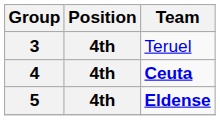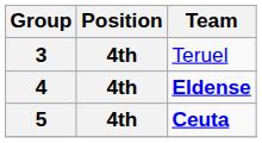 <table class="wikitable">
 <tr>
 <th>Group</th>
 <th>Position</th>
 <th>Team</th>
 </tr>
 <tr>
 <th>3</th>
 <th>4th</th>
 <td><a href='#'>Teruel</a></td>
 </tr>
 <tr>
 <th>4</th>
 <th>4th</th>
-<td><strong><a href='#'>Ceuta</a></strong></td>
+<td><strong><a href='#'>Eldense</a></strong></td>
 </tr>
 <tr>
 <th>5</th>
 <th>4th</th>
-<td><strong><a href='#'>Eldense</a></strong></td>
+<td><strong><a href='#'>Ceuta</a></strong></td>
 </tr>
 <tr>
 </tr>
 </table>
